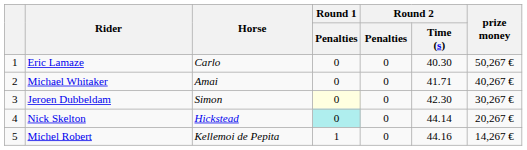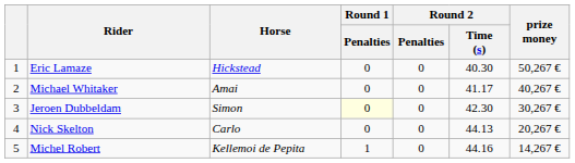 <table class="wikitable" style="font-size: 90%">
 <tr>
 <th rowspan=2 width=20></th>
 <th rowspan=2 width=210>Rider</th>
 <th rowspan=2 width=150>Horse</th>
 <th>Round 1</th>
 <th colspan=2>Round 2</th>
 <th rowspan=2 width=65>prize<br>money</th>
 </tr>
 <tr>
 <th width=50>Penalties</th>
 <th width=60>Penalties</th>
 <th width=65>Time<br>(<a href='#'>s</a>)</th>
 </tr>
 <tr>
 <td align=center>1</td>
 <td> <a href='#'>Eric Lamaze</a></td>
-<td><em>Carlo</em></td>
+<td><em><a href='#'>Hickstead</a></em></td>
 <td align=center>0</td>
 <td align=center>0</td>
 <td align=center>40.30</td>
 <td align=center>50,267 €</td>
 </tr>
 <tr>
 <td align=center>2</td>
 <td> <a href='#'>Michael Whitaker</a></td>
 <td><em>Amai</em></td>
 <td align=center>0</td>
 <td align=center>0</td>
-<td align=center>41.71</td>
+<td align=center>41.17</td>
 <td align=center>40,267 €</td>
 </tr>
 <tr>
 <td align=center>3</td>
 <td> <a href='#'>Jeroen Dubbeldam</a></td>
 <td><em>Simon</em></td>
 <td align=center style="background: lightyellow;">0</td>
 <td align=center>0</td>
 <td align=center>42.30</td>
 <td align=center>30,267 €</td>
 </tr>
 <tr>
 <td align=center>4</td>
 <td> <a href='#'>Nick Skelton</a></td>
-<td><em><a href='#'>Hickstead</a></em></td>
-<td align=center style="background: paleturquoise;">0</td>
+<td><em>Carlo</em></td>
 <td align=center>0</td>
-<td align=center>44.14</td>
+<td align=center>0</td>
+<td align=center>44.13</td>
 <td align=center>20,267 €</td>
 </tr>
 <tr>
 <td align=center>5</td>
 <td> <a href='#'>Michel Robert</a></td>
 <td><em>Kellemoi de Pepita</em></td>
 <td align=center>1</td>
 <td align=center>0</td>
 <td align=center>44.16</td>
 <td align=center>14,267 €</td>
 </tr>
 </table>
